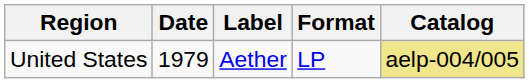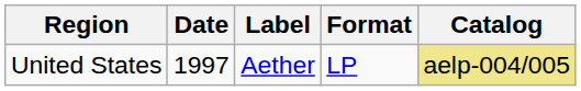 <table class="wikitable">
 <tr>
 <th>Region</th>
 <th>Date</th>
 <th>Label</th>
 <th>Format</th>
 <th>Catalog</th>
 </tr>
 <tr>
 <td>United States</td>
-<td>1979</td>
+<td>1997</td>
 <td><a href='#'>Aether</a></td>
 <td><a href='#'>LP</a></td>
 <td style="background: khaki;">aelp-004/005</td>
 </tr>
 </table>
